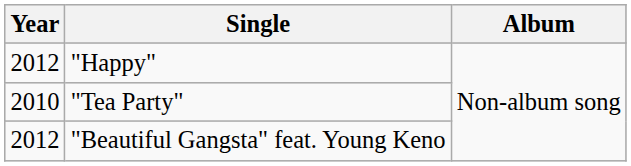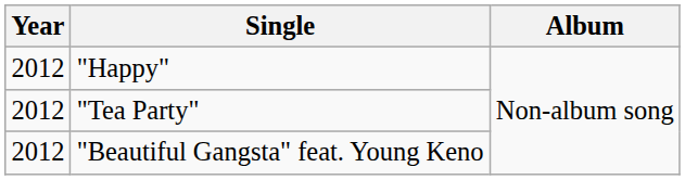 <table class="wikitable">
 <tr>
 <th>Year</th>
 <th>Single</th>
 <th>Album</th>
 </tr>
 <tr>
 <td>2012</td>
 <td>"Happy"</td>
 <td rowspan="3">Non-album song</td>
 </tr>
 <tr>
-<td>2010</td>
+<td>2012</td>
 <td>"Tea Party"</td>
 </tr>
 <tr>
 <td>2012</td>
 <td>"Beautiful Gangsta" feat. Young Keno</td>
 </tr>
 </table>
